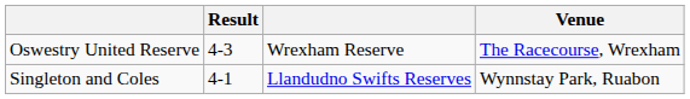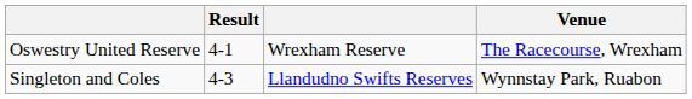 <table class="wikitable">
 <tr>
 <th></th>
 <th>Result</th>
 <th></th>
 <th>Venue</th>
 </tr>
 <tr>
 <td> Oswestry United Reserve</td>
-<td>4-3</td>
+<td>4-1</td>
 <td>Wrexham Reserve</td>
 <td><a href='#'>The Racecourse</a>, Wrexham</td>
 </tr>
 <tr>
 <td> Singleton and Coles</td>
-<td>4-1</td>
+<td>4-3</td>
 <td><a href='#'>Llandudno Swifts Reserves</a></td>
 <td>Wynnstay Park, Ruabon</td>
 </tr>
 </table>
